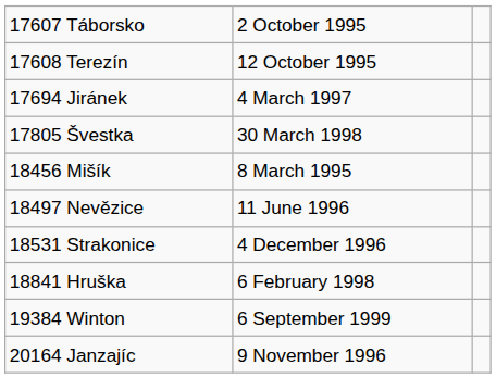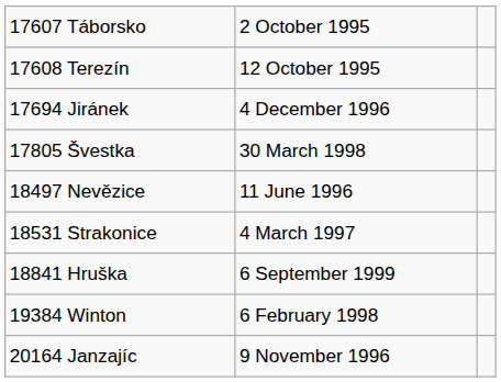 <table class="wikitable" style="font-size: 89%; float: left; width: 26em; margin-right: 1em; height: 280px">
 <tr>
 <td>17607 Táborsko</td>
 <td>2 October 1995</td>
 <td> </td>
 </tr>
 <tr>
 <td>17608 Terezín</td>
 <td>12 October 1995</td>
 <td></td>
 </tr>
 <tr>
 <td>17694 Jiránek</td>
-<td>4 March 1997</td>
+<td>4 December 1996</td>
 <td> </td>
 </tr>
 <tr>
 <td>17805 Švestka</td>
 <td>30 March 1998</td>
-<td> </td>
-</tr>
-<tr>
-<td>18456 Mišík</td>
-<td>8 March 1995</td>
 <td> </td>
 </tr>
 <tr>
 <td>18497 Nevězice</td>
 <td>11 June 1996</td>
 <td> </td>
 </tr>
 <tr>
 <td>18531 Strakonice</td>
-<td>4 December 1996</td>
+<td>4 March 1997</td>
 <td> </td>
 </tr>
 <tr>
 <td>18841 Hruška</td>
-<td>6 February 1998</td>
+<td>6 September 1999</td>
 <td> </td>
 </tr>
 <tr>
 <td>19384 Winton</td>
-<td>6 September 1999</td>
+<td>6 February 1998</td>
 <td> </td>
 </tr>
 <tr>
 <td>20164 Janzajíc</td>
 <td>9 November 1996</td>
 <td> </td>
 </tr>
 </table>
